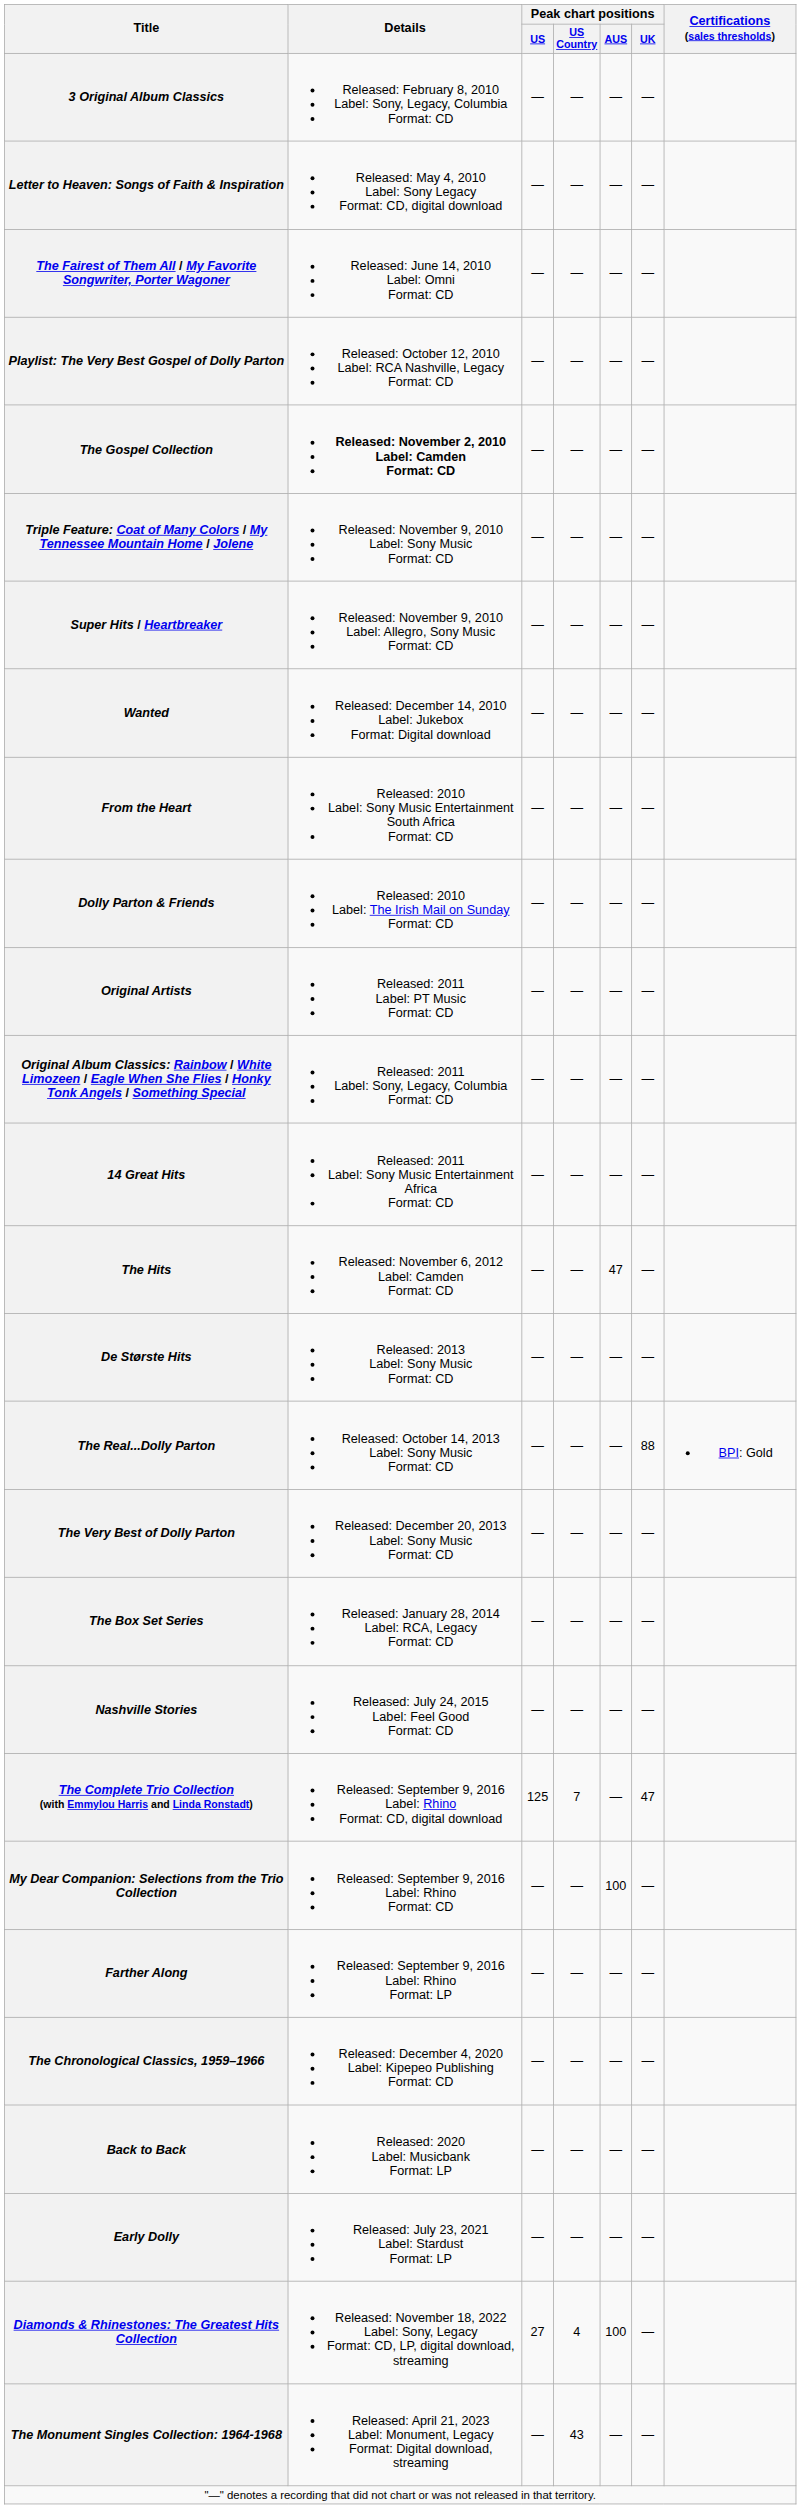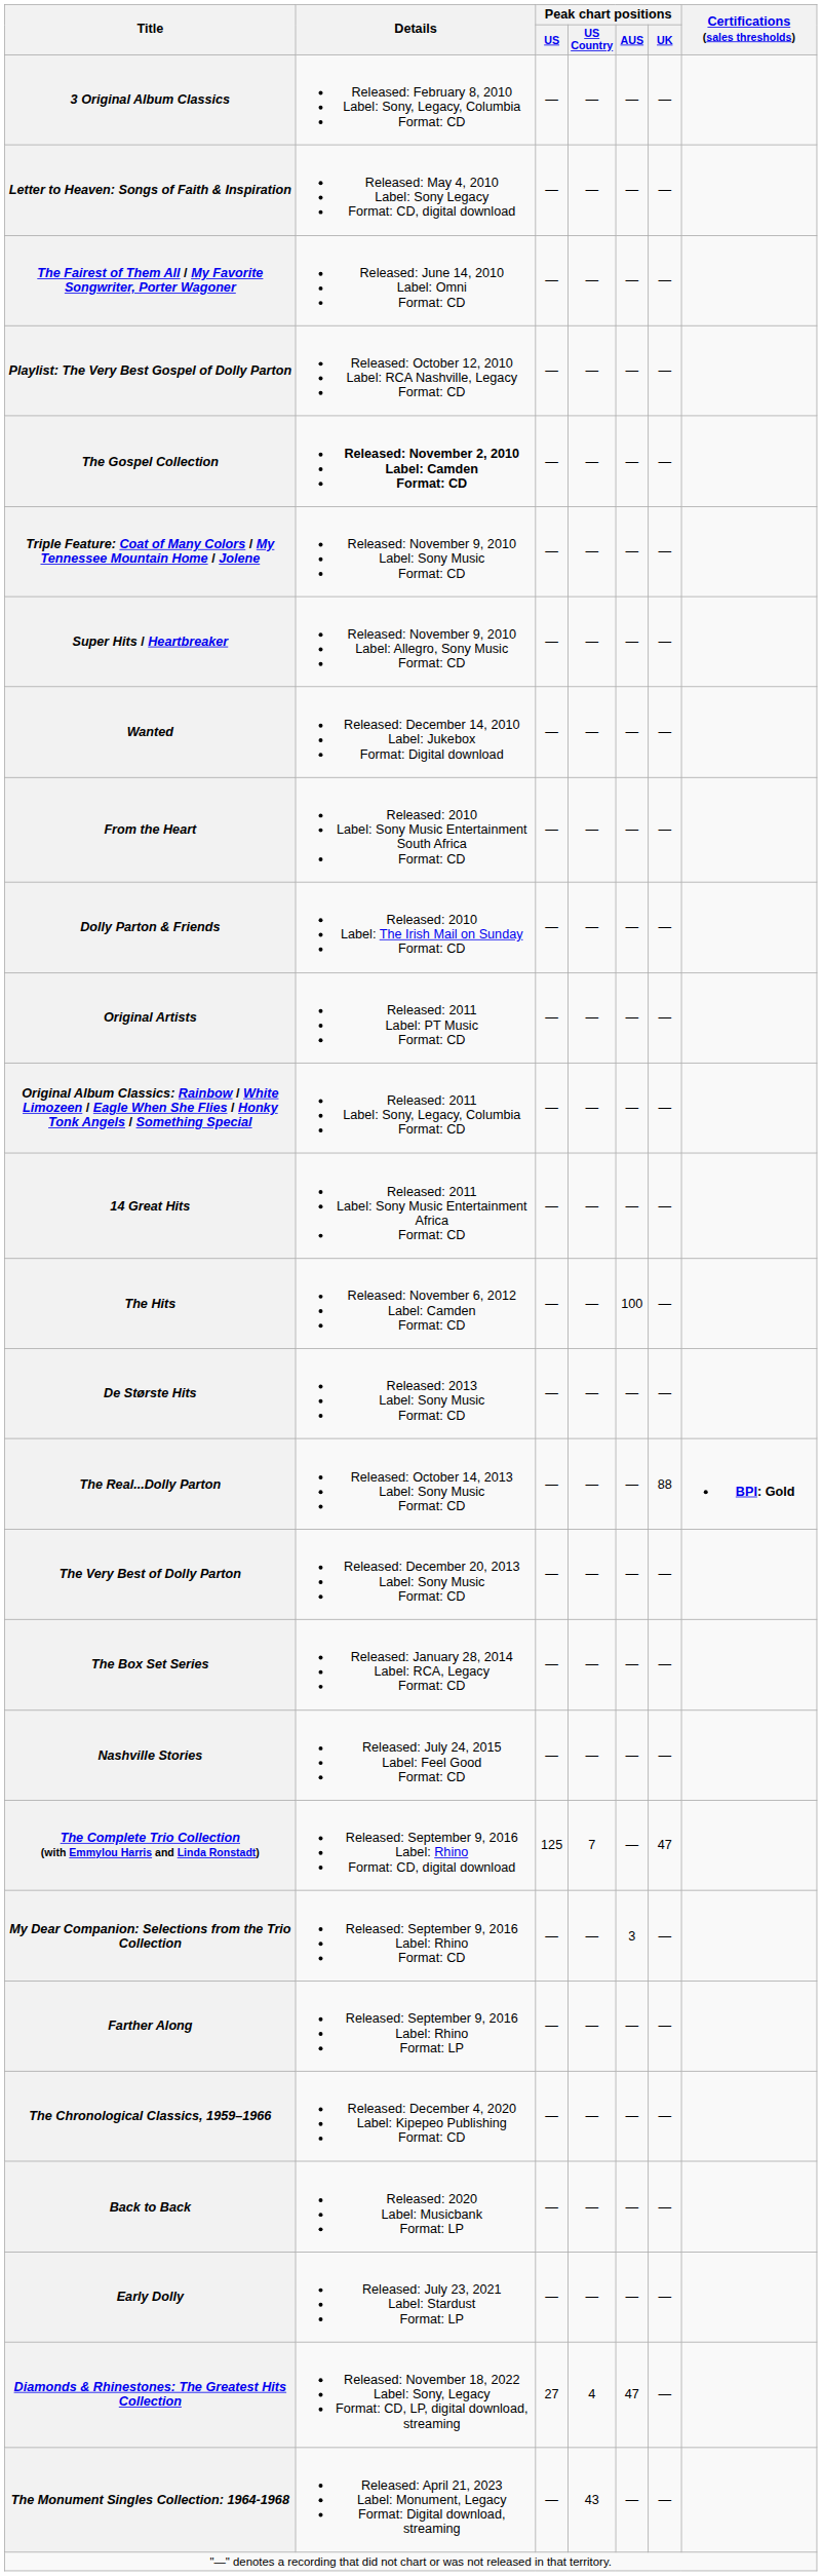 <table class="wikitable plainrowheaders" style="text-align:center;">
 <tr>
 <th rowspan="2" style="width:22em;">Title</th>
 <th rowspan="2" style="width:18em;">Details</th>
 <th colspan="4">Peak chart positions</th>
 <th rowspan="2" style="width:10em;"><a href='#'>Certifications</a><br><small>(<a href='#'>sales thresholds</a>)</small></th>
 </tr>
 <tr>
 <th scope="col" style="width:2.5em;font-size:85%;"><a href='#'>US</a><br></th>
 <th scope="col" style="width:2.5em;font-size:85%;"><a href='#'>US Country</a><br></th>
 <th scope="col" style="width:2.5em;font-size:85%;"><a href='#'>AUS</a><br></th>
 <th scope="col" style="width:2.5em;font-size:85%;"><a href='#'>UK</a><br></th>
 </tr>
 <tr>
 <th scope="row"><em>3 Original Album Classics</em><br></th>
 <td><br><ul><li>Released: February 8, 2010</li><li>Label: Sony, Legacy, Columbia</li><li>Format: CD</li></ul></td>
 <td>—</td>
 <td>—</td>
 <td>—</td>
 <td>—</td>
 <td></td>
 </tr>
 <tr>
 <th scope="row"><em>Letter to Heaven: Songs of Faith & Inspiration</em></th>
 <td><br><ul><li>Released: May 4, 2010</li><li>Label: Sony Legacy</li><li>Format: CD, digital download</li></ul></td>
 <td>—</td>
 <td>—</td>
 <td>—</td>
 <td>—</td>
 <td></td>
 </tr>
 <tr>
 <th scope="row"><em><a href='#'>The Fairest of Them All</a></em> / <em><a href='#'>My Favorite Songwriter, Porter Wagoner</a></em></th>
 <td><br><ul><li>Released: June 14, 2010</li><li>Label: Omni</li><li>Format: CD</li></ul></td>
 <td>—</td>
 <td>—</td>
 <td>—</td>
 <td>—</td>
 <td></td>
 </tr>
 <tr>
 <th scope="row"><em>Playlist: The Very Best Gospel of Dolly Parton</em></th>
 <td><br><ul><li>Released: October 12, 2010</li><li>Label: RCA Nashville, Legacy</li><li>Format: CD</li></ul></td>
 <td>—</td>
 <td>—</td>
 <td>—</td>
 <td>—</td>
 <td></td>
 </tr>
 <tr>
 <th scope="row"><em>The Gospel Collection</em></th>
 <td><strong><br><ul><li>Released: November 2, 2010</li><li>Label: Camden</li><li>Format: CD</li></ul></strong></td>
 <td>—</td>
 <td>—</td>
 <td>—</td>
 <td>—</td>
 <td></td>
 </tr>
 <tr>
 <th scope="row"><em>Triple Feature: <a href='#'>Coat of Many Colors</a></em> / <em><a href='#'>My Tennessee Mountain Home</a></em> / <em><a href='#'>Jolene</a></em></th>
 <td><br><ul><li>Released: November 9, 2010</li><li>Label: Sony Music</li><li>Format: CD</li></ul></td>
 <td>—</td>
 <td>—</td>
 <td>—</td>
 <td>—</td>
 <td></td>
 </tr>
 <tr>
 <th scope="row"><em>Super Hits</em> / <em><a href='#'>Heartbreaker</a></em></th>
 <td><br><ul><li>Released: November 9, 2010</li><li>Label: Allegro, Sony Music</li><li>Format: CD</li></ul></td>
 <td>—</td>
 <td>—</td>
 <td>—</td>
 <td>—</td>
 <td></td>
 </tr>
 <tr>
 <th scope="row"><em>Wanted</em></th>
 <td><br><ul><li>Released: December 14, 2010</li><li>Label: Jukebox</li><li>Format: Digital download</li></ul></td>
 <td>—</td>
 <td>—</td>
 <td>—</td>
 <td>—</td>
 <td></td>
 </tr>
 <tr>
 <th scope="row"><em>From the Heart</em></th>
 <td><br><ul><li>Released: 2010</li><li>Label: Sony Music Entertainment South Africa</li><li>Format: CD</li></ul></td>
 <td>—</td>
 <td>—</td>
 <td>—</td>
 <td>—</td>
 <td></td>
 </tr>
 <tr>
 <th scope="row"><em>Dolly Parton & Friends</em><br></th>
 <td><br><ul><li>Released: 2010</li><li>Label: <a href='#'>The Irish Mail on Sunday</a></li><li>Format: CD</li></ul></td>
 <td>—</td>
 <td>—</td>
 <td>—</td>
 <td>—</td>
 <td></td>
 </tr>
 <tr>
 <th scope="row"><em>Original Artists</em></th>
 <td><br><ul><li>Released: 2011</li><li>Label: PT Music</li><li>Format: CD</li></ul></td>
 <td>—</td>
 <td>—</td>
 <td>—</td>
 <td>—</td>
 <td></td>
 </tr>
 <tr>
 <th scope="row"><em>Original Album Classics: <a href='#'>Rainbow</a></em> / <em><a href='#'>White Limozeen</a></em> / <em><a href='#'>Eagle When She Flies</a></em> / <em><a href='#'>Honky Tonk Angels</a></em> / <em><a href='#'>Something Special</a></em></th>
 <td><br><ul><li>Released: 2011</li><li>Label: Sony, Legacy, Columbia</li><li>Format: CD</li></ul></td>
 <td>—</td>
 <td>—</td>
 <td>—</td>
 <td>—</td>
 <td></td>
 </tr>
 <tr>
 <th scope="row"><em>14 Great Hits</em></th>
 <td><br><ul><li>Released: 2011</li><li>Label: Sony Music Entertainment Africa</li><li>Format: CD</li></ul></td>
 <td>—</td>
 <td>—</td>
 <td>—</td>
 <td>—</td>
 <td></td>
 </tr>
 <tr>
 <th scope="row"><em>The Hits</em></th>
 <td><br><ul><li>Released: November 6, 2012</li><li>Label: Camden</li><li>Format: CD</li></ul></td>
 <td>—</td>
 <td>—</td>
-<td>47<br></td>
+<td>100</td>
 <td>—</td>
 <td></td>
 </tr>
 <tr>
 <th scope="row"><em>De Største Hits</em></th>
 <td><br><ul><li>Released: 2013</li><li>Label: Sony Music</li><li>Format: CD</li></ul></td>
 <td>—</td>
 <td>—</td>
 <td>—</td>
 <td>—</td>
 <td></td>
 </tr>
 <tr>
 <th scope="row"><em>The Real...Dolly Parton</em></th>
 <td><br><ul><li>Released: October 14, 2013</li><li>Label: Sony Music</li><li>Format: CD</li></ul></td>
 <td>—</td>
 <td>—</td>
 <td>—</td>
 <td>88</td>
-<td><br><ul><li><a href='#'>BPI</a>: Gold</li></ul></td>
+<td><strong><br><ul><li><a href='#'>BPI</a>: Gold</li></ul></strong></td>
 </tr>
 <tr>
 <th scope="row"><em>The Very Best of Dolly Parton</em></th>
 <td><br><ul><li>Released: December 20, 2013</li><li>Label: Sony Music</li><li>Format: CD</li></ul></td>
 <td>—</td>
 <td>—</td>
 <td>—</td>
 <td>—</td>
 <td></td>
 </tr>
 <tr>
 <th scope="row"><em>The Box Set Series</em></th>
 <td><br><ul><li>Released: January 28, 2014</li><li>Label: RCA, Legacy</li><li>Format: CD</li></ul></td>
 <td>—</td>
 <td>—</td>
 <td>—</td>
 <td>—</td>
 <td></td>
 </tr>
 <tr>
 <th scope="row"><em>Nashville Stories</em></th>
 <td><br><ul><li>Released: July 24, 2015</li><li>Label: Feel Good</li><li>Format: CD</li></ul></td>
 <td>—</td>
 <td>—</td>
 <td>—</td>
 <td>—</td>
 <td></td>
 </tr>
 <tr>
 <th scope="row"><em><a href='#'>The Complete Trio Collection</a></em><br><small>(with <a href='#'>Emmylou Harris</a> and <a href='#'>Linda Ronstadt</a>)</small></th>
 <td><br><ul><li>Released: September 9, 2016</li><li>Label: <a href='#'>Rhino</a></li><li>Format: CD, digital download</li></ul></td>
 <td>125</td>
 <td>7</td>
 <td>—</td>
 <td>47<br></td>
 <td></td>
 </tr>
 <tr>
 <th scope="row"><em>My Dear Companion: Selections from the Trio Collection</em><br></th>
 <td><br><ul><li>Released: September 9, 2016</li><li>Label: Rhino</li><li>Format: CD</li></ul></td>
 <td>—</td>
 <td>—</td>
-<td>100</td>
+<td>3</td>
 <td>—</td>
 <td></td>
 </tr>
 <tr>
 <th scope="row"><em>Farther Along</em><br></th>
 <td><br><ul><li>Released: September 9, 2016</li><li>Label: Rhino</li><li>Format: LP</li></ul></td>
 <td>—</td>
 <td>—</td>
 <td>—</td>
 <td>—</td>
 <td></td>
 </tr>
 <tr>
 <th scope="row"><em>The Chronological Classics, 1959–1966</em></th>
 <td><br><ul><li>Released: December 4, 2020</li><li>Label: Kipepeo Publishing</li><li>Format: CD</li></ul></td>
 <td>—</td>
 <td>—</td>
 <td>—</td>
 <td>—</td>
 <td></td>
 </tr>
 <tr>
 <th scope="row"><em>Back to Back</em><br></th>
 <td><br><ul><li>Released: 2020</li><li>Label: Musicbank</li><li>Format: LP</li></ul></td>
 <td>—</td>
 <td>—</td>
 <td>—</td>
 <td>—</td>
 <td></td>
 </tr>
 <tr>
 <th scope="row"><em>Early Dolly</em></th>
 <td><br><ul><li>Released: July 23, 2021</li><li>Label: Stardust</li><li>Format: LP</li></ul></td>
 <td>—</td>
 <td>—</td>
 <td>—</td>
 <td>—</td>
 <td></td>
 </tr>
 <tr>
 <th scope="row"><em><a href='#'>Diamonds & Rhinestones: The Greatest Hits Collection</a></em></th>
 <td><br><ul><li>Released: November 18, 2022</li><li>Label: Sony, Legacy</li><li>Format: CD, LP, digital download, streaming</li></ul></td>
 <td>27</td>
 <td>4</td>
-<td>100</td>
+<td>47<br></td>
 <td>—</td>
 <td></td>
 </tr>
 <tr>
 <th scope="row"><em>The Monument Singles Collection: 1964-1968</em></th>
 <td><br><ul><li>Released: April 21, 2023</li><li>Label: Monument, Legacy</li><li>Format: Digital download, streaming</li></ul></td>
 <td>—</td>
 <td>43</td>
 <td>—</td>
 <td>—</td>
 <td></td>
 </tr>
 <tr>
 <td colspan="8" style="font-size:90%">"—" denotes a recording that did not chart or was not released in that territory.</td>
 </tr>
 </table>
